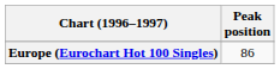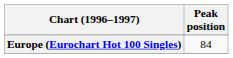 <table class="wikitable sortable plainrowheaders" style="text-align:center">
 <tr>
 <th scope="col">Chart (1996–1997)</th>
 <th scope="col">Peak<br>position</th>
 </tr>
 <tr>
 </tr>
 <tr>
 </tr>
 <tr>
 <th scope="row">Europe (<a href='#'>Eurochart Hot 100 Singles</a>)</th>
-<td>86</td>
+<td>84</td>
 </tr>
 <tr>
 </tr>
 <tr>
 </tr>
 <tr>
 </tr>
 <tr>
 </tr>
 <tr>
 </tr>
 </table>
